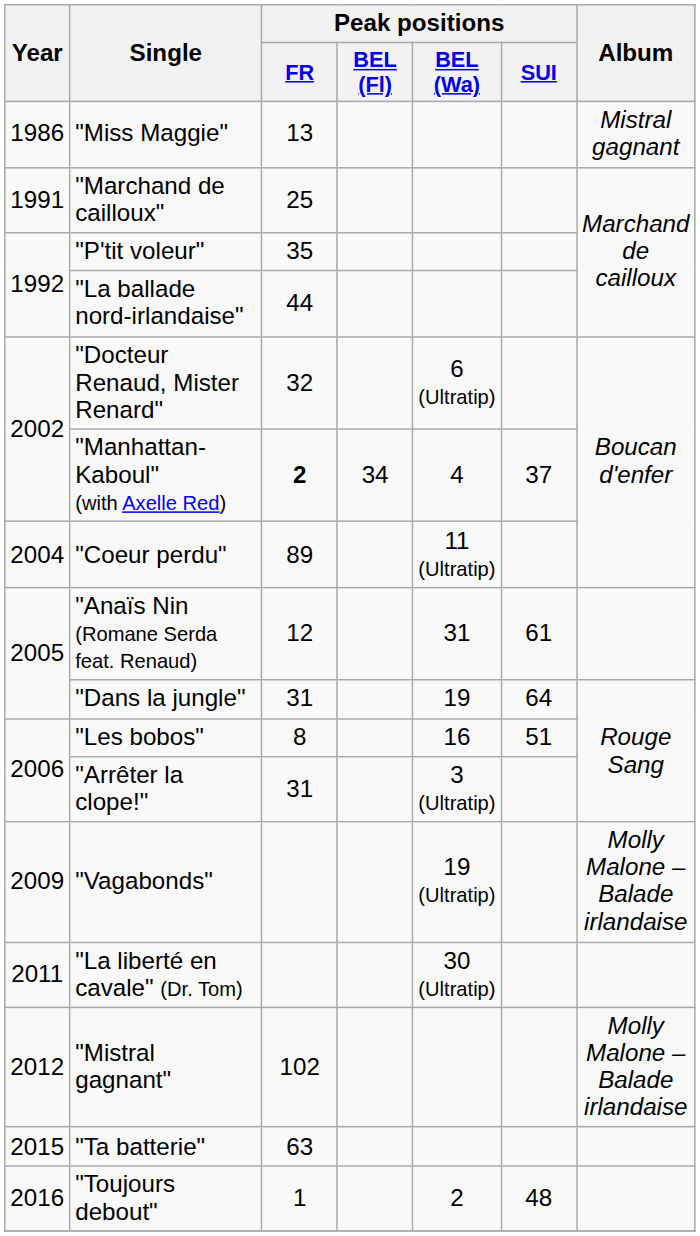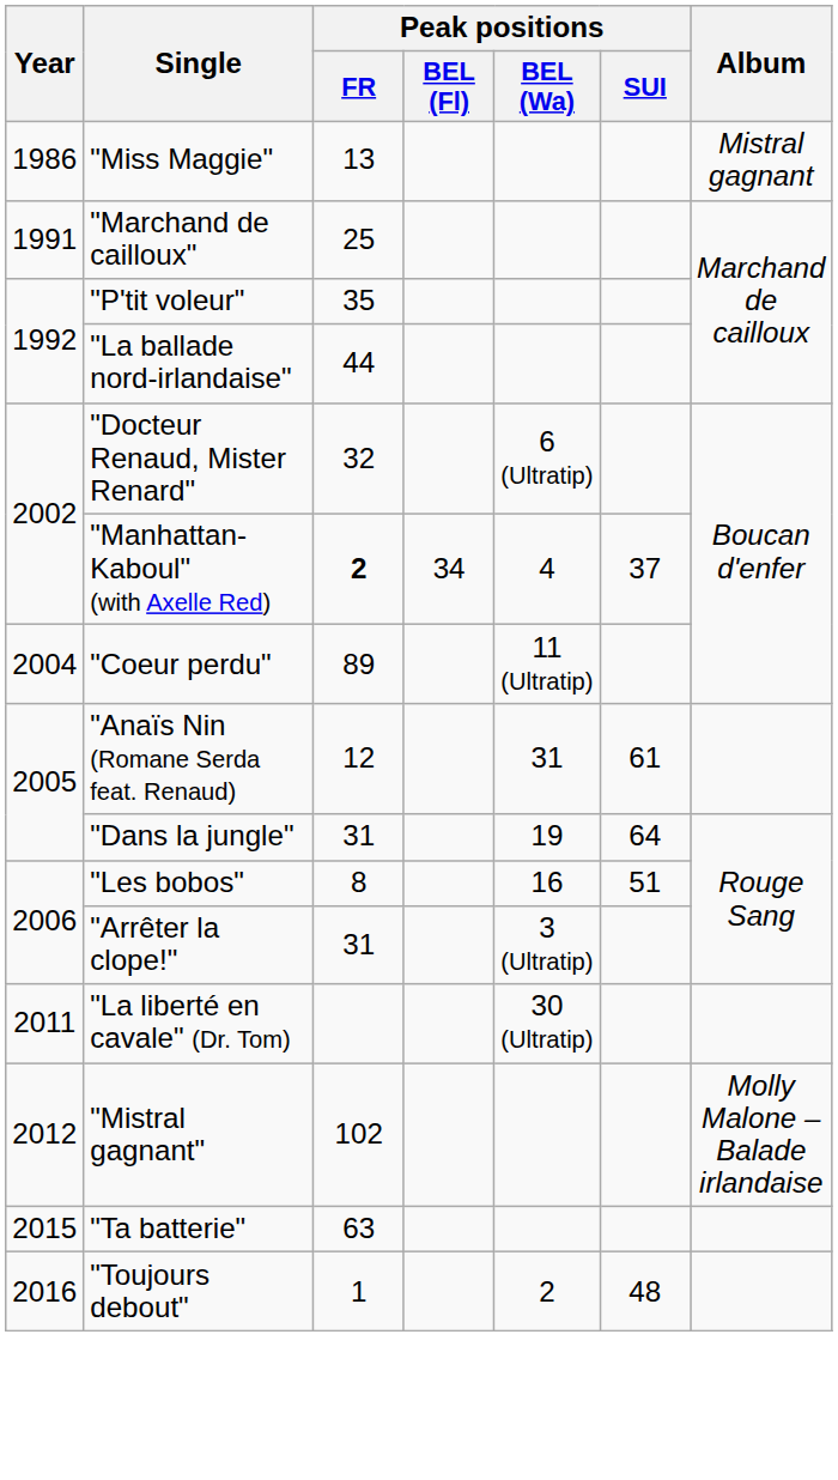 <table class="wikitable">
 <tr>
 <th align="center" rowspan="2" width="10">Year</th>
 <th align="center" rowspan="2" width="120">Single</th>
 <th align="center" colspan="4" width="20">Peak positions</th>
 <th align="center" rowspan="2" width="70">Album</th>
 </tr>
 <tr>
 <th scope="col" style="width:3em;font-size:90%;"><a href='#'>FR</a><br></th>
 <th scope="col" style="width:3em;font-size:90%;"><a href='#'>BEL <br>(Fl)</a><br></th>
 <th scope="col" style="width:3em;font-size:90%;"><a href='#'>BEL <br>(Wa)</a><br></th>
 <th scope="col" style="width:3em;font-size:90%;"><a href='#'>SUI</a></th>
 </tr>
 <tr>
 <td style="text-align:center;">1986</td>
 <td>"Miss Maggie"</td>
 <td style="text-align:center;">13</td>
 <td style="text-align:center;"></td>
 <td style="text-align:center;"></td>
 <td style="text-align:center;"></td>
 <td style="text-align:center;"><em>Mistral gagnant</em></td>
 </tr>
 <tr>
 <td style="text-align:center;">1991</td>
 <td>"Marchand de cailloux"</td>
 <td style="text-align:center;">25</td>
 <td style="text-align:center;"></td>
 <td style="text-align:center;"></td>
 <td style="text-align:center;"></td>
 <td style="text-align:center;" rowspan=3><em>Marchand de cailloux</em></td>
 </tr>
 <tr>
 <td style="text-align:center;" rowspan=2>1992</td>
 <td>"P'tit voleur"</td>
 <td style="text-align:center;">35</td>
 <td style="text-align:center;"></td>
 <td style="text-align:center;"></td>
 <td style="text-align:center;"></td>
 </tr>
 <tr>
 <td>"La ballade nord-irlandaise"</td>
 <td style="text-align:center;">44</td>
 <td style="text-align:center;"></td>
 <td style="text-align:center;"></td>
 <td style="text-align:center;"></td>
 </tr>
 <tr>
 <td style="text-align:center;" rowspan=2>2002</td>
 <td>"Docteur Renaud, Mister Renard"</td>
 <td style="text-align:center;">32</td>
 <td style="text-align:center;"></td>
 <td style="text-align:center;">6<br><small>(Ultratip)</small></td>
 <td style="text-align:center;"></td>
 <td style="text-align:center;" rowspan=3><em>Boucan d'enfer</em></td>
 </tr>
 <tr>
 <td>"Manhattan-Kaboul" <br><small>(with <a href='#'>Axelle Red</a>)</small></td>
 <td style="text-align:center;"><strong>2</strong></td>
 <td style="text-align:center;">34</td>
 <td style="text-align:center;">4</td>
 <td style="text-align:center;">37</td>
 </tr>
 <tr>
 <td style="text-align:center;">2004</td>
 <td>"Coeur perdu"</td>
 <td style="text-align:center;">89</td>
 <td style="text-align:center;"></td>
 <td style="text-align:center;">11<br><small>(Ultratip)</small></td>
 <td style="text-align:center;"></td>
 </tr>
 <tr>
 <td style="text-align:center;" rowspan=2>2005</td>
 <td>"Anaïs Nin <br><small>(Romane Serda feat. Renaud)</small></td>
 <td style="text-align:center;">12</td>
 <td style="text-align:center;"></td>
 <td style="text-align:center;">31</td>
 <td style="text-align:center;">61</td>
 <td style="text-align:center;"></td>
 </tr>
 <tr>
 <td>"Dans la jungle"</td>
 <td style="text-align:center;">31</td>
 <td style="text-align:center;"></td>
 <td style="text-align:center;">19</td>
 <td style="text-align:center;">64</td>
 <td style="text-align:center;" rowspan=3><em>Rouge Sang</em></td>
 </tr>
 <tr>
 <td style="text-align:center;" rowspan=2>2006</td>
 <td>"Les bobos"</td>
 <td style="text-align:center;">8</td>
 <td style="text-align:center;"></td>
 <td style="text-align:center;">16</td>
 <td style="text-align:center;">51</td>
 </tr>
 <tr>
 <td>"Arrêter la clope!"</td>
 <td style="text-align:center;">31</td>
 <td style="text-align:center;"></td>
 <td style="text-align:center;">3<br><small>(Ultratip)</small></td>
 <td style="text-align:center;"></td>
 </tr>
 <tr>
-<td style="text-align:center;">2009</td>
-<td>"Vagabonds"</td>
-<td style="text-align:center;"></td>
-<td style="text-align:center;"></td>
-<td style="text-align:center;">19<br><small>(Ultratip)</small></td>
-<td style="text-align:center;"></td>
-<td style="text-align:center;"><em>Molly Malone – Balade irlandaise</em></td>
-</tr>
-<tr>
 <td style="text-align:center;">2011</td>
 <td>"La liberté en cavale" <small>(Dr. Tom)</small></td>
 <td style="text-align:center;"></td>
 <td style="text-align:center;"></td>
 <td style="text-align:center;">30<br><small>(Ultratip)</small></td>
 <td style="text-align:center;"></td>
 <td style="text-align:center;"></td>
 </tr>
 <tr>
 <td style="text-align:center;">2012</td>
 <td>"Mistral gagnant"</td>
 <td style="text-align:center;">102</td>
 <td style="text-align:center;"></td>
 <td style="text-align:center;"></td>
 <td style="text-align:center;"></td>
 <td style="text-align:center;"><em>Molly Malone – Balade irlandaise</em></td>
 </tr>
 <tr>
 <td style="text-align:center;">2015</td>
 <td>"Ta batterie"</td>
 <td style="text-align:center;">63</td>
 <td style="text-align:center;"></td>
 <td style="text-align:center;"></td>
 <td style="text-align:center;"></td>
 <td style="text-align:center;"></td>
 </tr>
 <tr>
 <td style="text-align:center;">2016</td>
 <td>"Toujours debout"</td>
 <td style="text-align:center;">1</td>
 <td style="text-align:center;"></td>
 <td style="text-align:center;">2</td>
 <td style="text-align:center;">48</td>
 <td style="text-align:center;"></td>
 </tr>
 <tr>
 </tr>
 </table>
